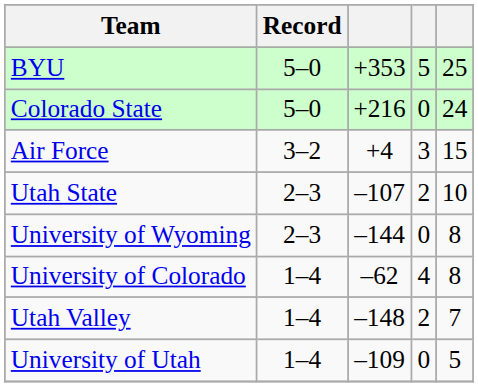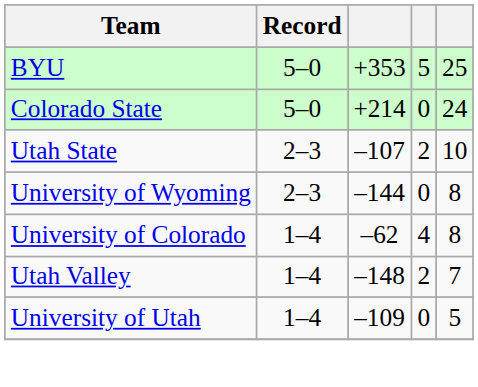 <table class="wikitable sortable collapsible plainrowheaders" style="font-size:90%;">
 <tr>
 <th scope=col>Team</th>
 <th scope=col>Record</th>
 <th scope=col></th>
 <th scope=col></th>
 <th scope=col></th>
 </tr>
 <tr bgcolor=ccffcc>
 <td> <a href='#'>BYU</a></td>
 <td align=center>5–0</td>
 <td align=center>+353</td>
 <td align=center>5</td>
 <td align=center>25</td>
 </tr>
 <tr bgcolor=ccffcc>
 <td> <a href='#'>Colorado State</a></td>
 <td align=center>5–0</td>
-<td align=center>+216</td>
+<td align=center>+214</td>
 <td align=center>0</td>
 <td align=center>24</td>
-</tr>
-<tr>
-<td> <a href='#'>Air Force</a></td>
-<td align=center>3–2</td>
-<td align=center>+4</td>
-<td align=center>3</td>
-<td align=center>15</td>
 </tr>
 <tr>
 <td> <a href='#'>Utah State</a></td>
 <td align=center>2–3</td>
 <td align=center>–107</td>
 <td align=center>2</td>
 <td align=center>10</td>
 </tr>
 <tr>
 <td> <a href='#'>University of Wyoming</a></td>
 <td align=center>2–3</td>
 <td align=center>–144</td>
 <td align=center>0</td>
 <td align=center>8</td>
 </tr>
 <tr>
 <td> <a href='#'>University of Colorado</a></td>
 <td align=center>1–4</td>
 <td align=center>–62</td>
 <td align=center>4</td>
 <td align=center>8</td>
 </tr>
 <tr>
 <td> <a href='#'>Utah Valley</a></td>
 <td align=center>1–4</td>
 <td align=center>–148</td>
 <td align=center>2</td>
 <td align=center>7</td>
 </tr>
 <tr>
 <td> <a href='#'>University of Utah</a></td>
 <td align=center>1–4</td>
 <td align=center>–109</td>
 <td align=center>0</td>
 <td align=center>5</td>
 </tr>
 <tr>
 </tr>
 </table>
